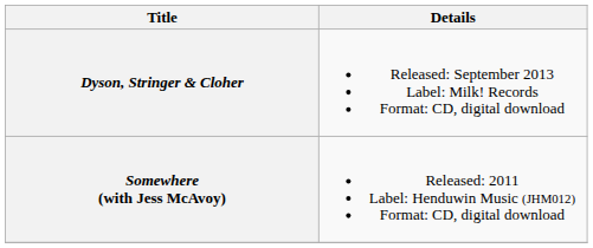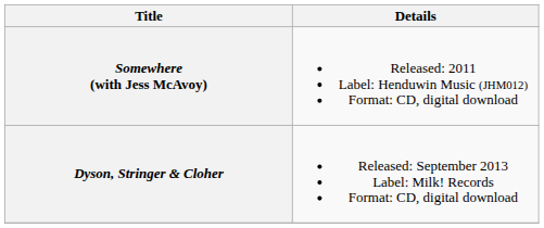 <table class="wikitable plainrowheaders" style="text-align:center;" border="1">
 <tr>
 <th scope="col" style="width:20em;">Title</th>
 <th scope="col" style="width:17em;">Details</th>
 </tr>
 <tr>
+<th scope="row"><em>Somewhere</em> <br> (with Jess McAvoy)</th>
+<td><br><ul><li>Released: 2011</li><li>Label: Henduwin Music <small>(JHM012)</small></li><li>Format: CD, digital download</li></ul></td>
+</tr>
+<tr>
 <th scope="row"><em>Dyson, Stringer & Cloher</em> <br></th>
 <td><br><ul><li>Released: September 2013</li><li>Label: Milk! Records</li><li>Format: CD, digital download</li></ul></td>
 </tr>
 <tr>
-<th scope="row"><em>Somewhere</em> <br> (with Jess McAvoy)</th>
-<td><br><ul><li>Released: 2011</li><li>Label: Henduwin Music <small>(JHM012)</small></li><li>Format: CD, digital download</li></ul></td>
-</tr>
-<tr>
 </tr>
 </table>
